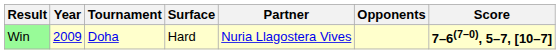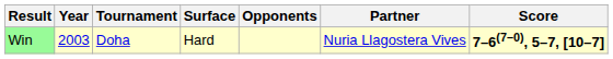 <table class="sortable wikitable">
 <tr>
 <th>Result</th>
 <th>Year</th>
 <th>Tournament</th>
 <th>Surface</th>
+<th>Opponents</th>
 <th>Partner</th>
-<th>Opponents</th>
 <th class="unsortable">Score</th>
 </tr>
 <tr bgcolor=#FFFFCC>
 <td bgcolor=98FB98>Win</td>
-<td><a href='#'>2009</a></td>
+<td><a href='#'>2003</a></td>
 <td><a href='#'>Doha</a></td>
 <td>Hard</td>
+<td></td>
 <td> <a href='#'>Nuria Llagostera Vives</a></td>
-<td></td>
 <td><strong>7–6<sup>(7–0)</sup>, 5–7, [10–7]</strong></td>
 </tr>
 </table>
